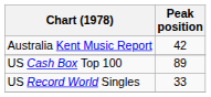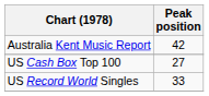 <table class="wikitable sortable">
 <tr>
 <th>Chart (1978)</th>
 <th>Peak<br>position</th>
 </tr>
 <tr>
 <td>Australia <a href='#'>Kent Music Report</a></td>
 <td style="text-align:center;">42</td>
 </tr>
 <tr>
 </tr>
 <tr>
 </tr>
 <tr>
 </tr>
 <tr>
 </tr>
 <tr>
 </tr>
 <tr>
 </tr>
 <tr>
 </tr>
 <tr>
 <td>US <em><a href='#'>Cash Box</a></em> Top 100</td>
-<td style="text-align:center;">89</td>
+<td style="text-align:center;">27</td>
 </tr>
 <tr>
 <td>US <em><a href='#'>Record World</a></em> Singles</td>
 <td style="text-align:center;">33</td>
 </tr>
 <tr>
 </tr>
 </table>
